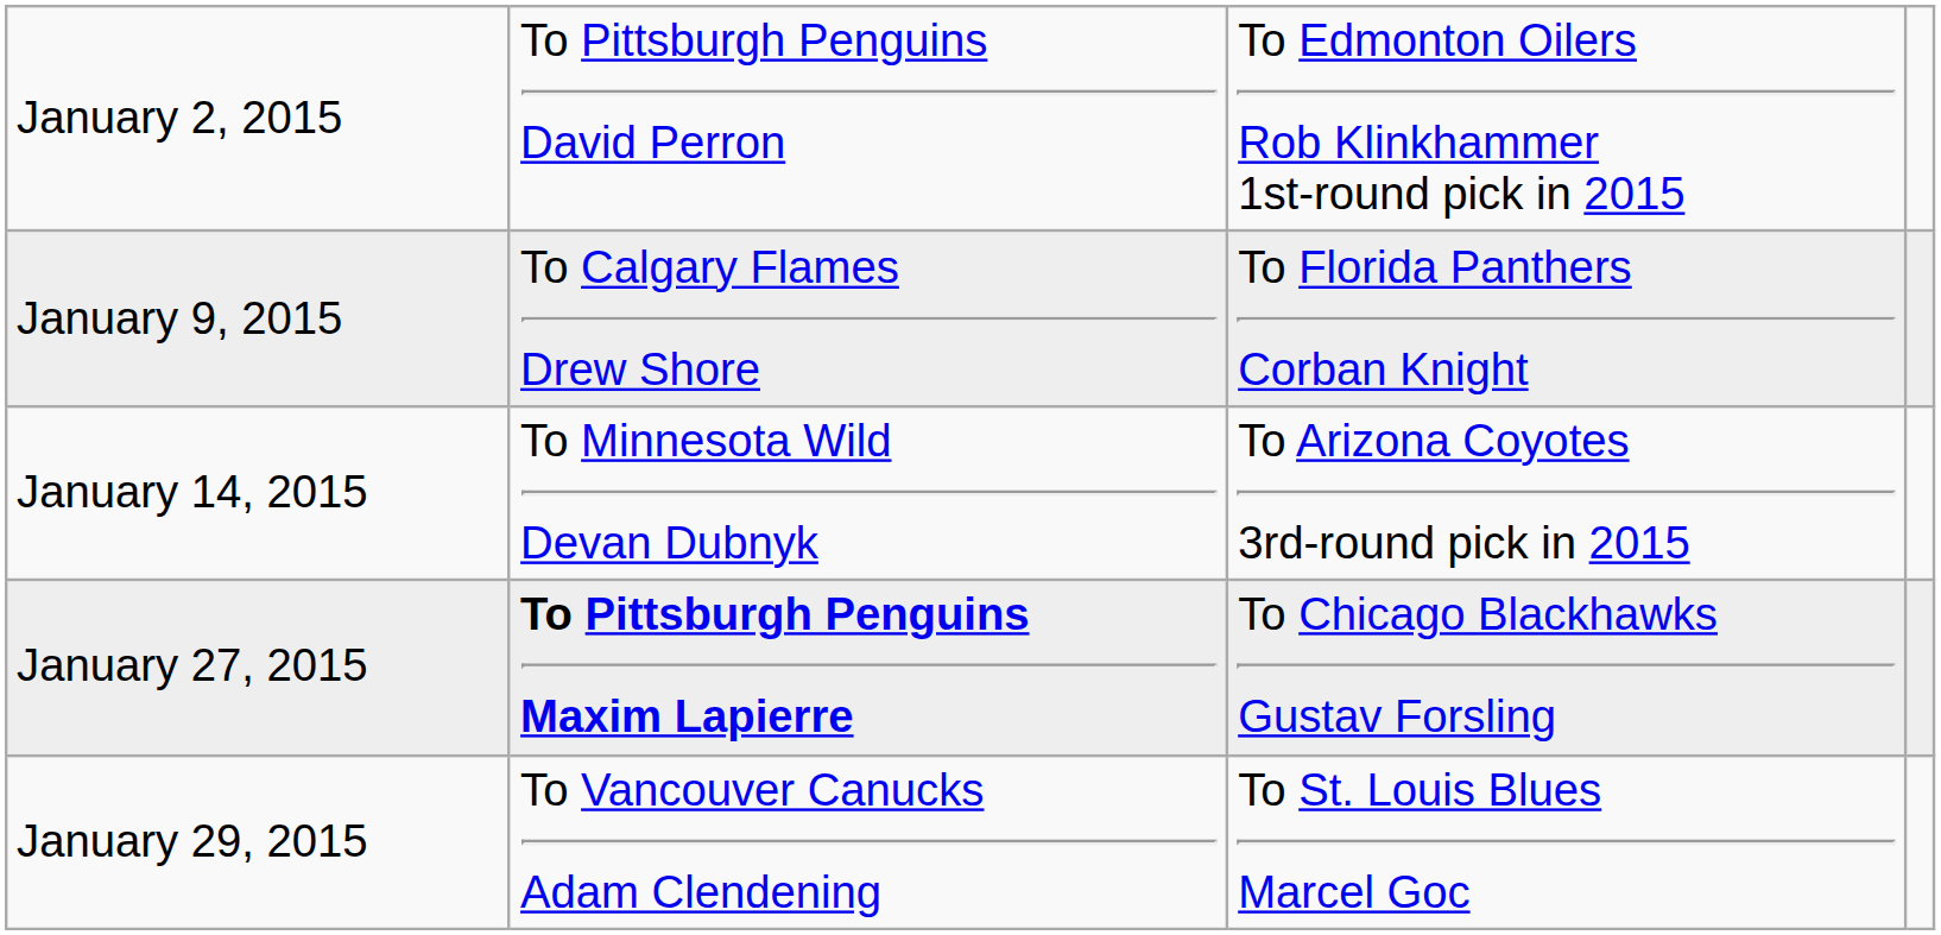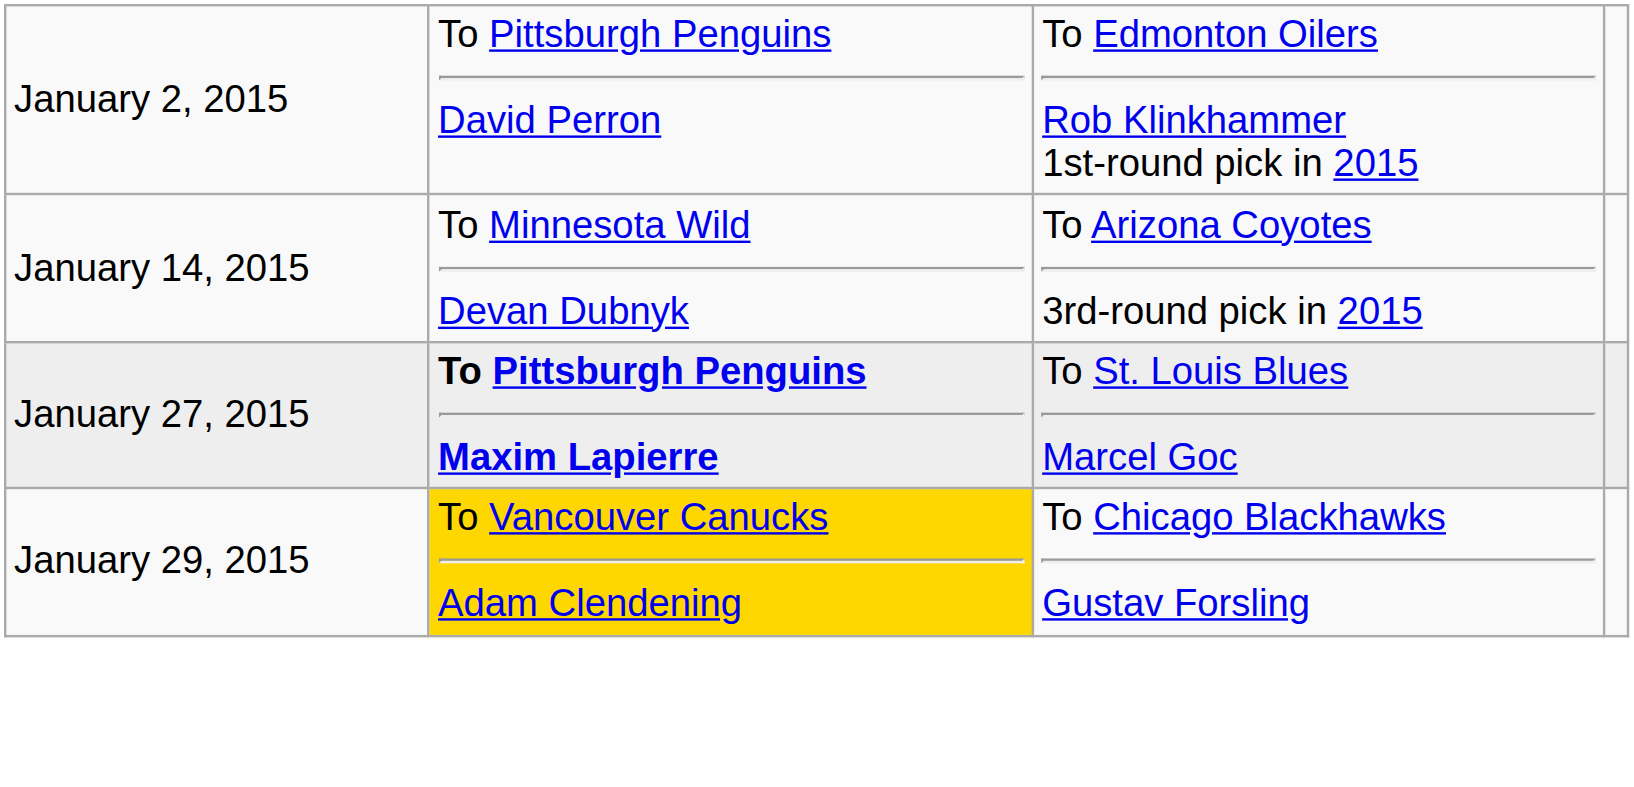 <table class="wikitable" style="border:1px solid #999999; width:680px;">
 <tr>
 <td>January 2, 2015</td>
 <td valign="top">To <a href='#'>Pittsburgh Penguins</a><hr><a href='#'>David Perron</a></td>
 <td valign="top">To <a href='#'>Edmonton Oilers</a><hr><a href='#'>Rob Klinkhammer</a><br>1st-round pick in <a href='#'>2015</a></td>
-<td></td>
-</tr>
-<tr bgcolor="eeeeee">
-<td>January 9, 2015</td>
-<td valign="top">To <a href='#'>Calgary Flames</a><hr><a href='#'>Drew Shore</a></td>
-<td valign="top">To <a href='#'>Florida Panthers</a><hr><a href='#'>Corban Knight</a></td>
 <td></td>
 </tr>
 <tr>
 <td>January 14, 2015</td>
 <td valign="top">To <a href='#'>Minnesota Wild</a><hr><a href='#'>Devan Dubnyk</a></td>
 <td valign="top">To <a href='#'>Arizona Coyotes</a><hr>3rd-round pick in <a href='#'>2015</a></td>
 <td></td>
 </tr>
 <tr bgcolor="eeeeee">
 <td>January 27, 2015</td>
 <td valign="top"><strong>To <a href='#'>Pittsburgh Penguins</a><hr><a href='#'>Maxim Lapierre</a></strong></td>
-<td valign="top">To <a href='#'>Chicago Blackhawks</a><hr><a href='#'>Gustav Forsling</a></td>
+<td valign="top">To <a href='#'>St. Louis Blues</a><hr><a href='#'>Marcel Goc</a></td>
 <td></td>
 </tr>
 <tr>
 <td>January 29, 2015</td>
-<td valign="top">To <a href='#'>Vancouver Canucks</a><hr><a href='#'>Adam Clendening</a></td>
-<td valign="top">To <a href='#'>St. Louis Blues</a><hr><a href='#'>Marcel Goc</a></td>
+<td valign="top" style="background: gold;">To <a href='#'>Vancouver Canucks</a><hr><a href='#'>Adam Clendening</a></td>
+<td valign="top">To <a href='#'>Chicago Blackhawks</a><hr><a href='#'>Gustav Forsling</a></td>
 <td></td>
 </tr>
 </table>
